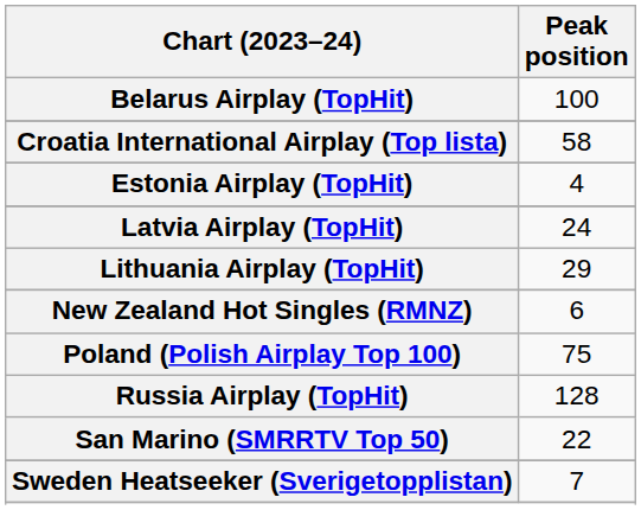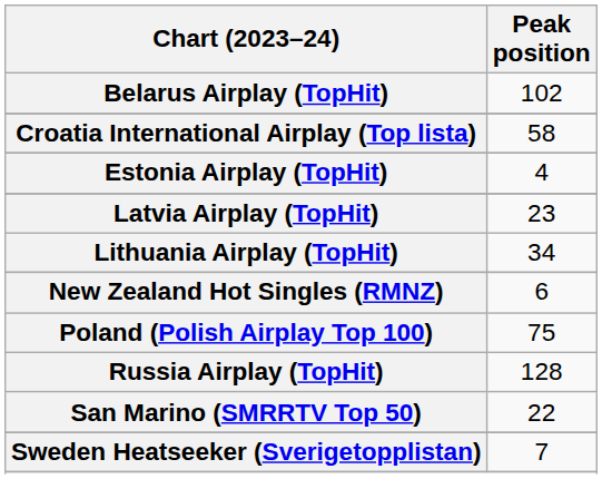 <table class="wikitable sortable plainrowheaders" style="text-align:center">
 <tr>
 <th scope="col">Chart (2023–24)</th>
 <th scope="col">Peak<br>position</th>
 </tr>
 <tr>
 <th scope="row">Belarus Airplay (<a href='#'>TopHit</a>)</th>
-<td>100</td>
+<td>102</td>
 </tr>
 <tr>
 </tr>
 <tr>
 </tr>
 <tr>
 </tr>
 <tr>
 <th scope="row">Croatia International Airplay (<a href='#'>Top lista</a>)</th>
 <td>58</td>
 </tr>
 <tr>
 </tr>
 <tr>
 <th scope="row">Estonia Airplay (<a href='#'>TopHit</a>)</th>
 <td>4</td>
 </tr>
 <tr>
 </tr>
 <tr>
 </tr>
 <tr>
 <th scope="row">Latvia Airplay (<a href='#'>TopHit</a>)</th>
-<td>24</td>
+<td>23</td>
 </tr>
 <tr>
 <th scope="row">Lithuania Airplay (<a href='#'>TopHit</a>)</th>
-<td>29</td>
+<td>34</td>
 </tr>
 <tr>
 </tr>
 <tr>
 </tr>
 <tr>
 <th scope="row">New Zealand Hot Singles (<a href='#'>RMNZ</a>)</th>
 <td>6</td>
 </tr>
 <tr>
 <th scope="row">Poland (<a href='#'>Polish Airplay Top 100</a>)</th>
 <td>75</td>
 </tr>
 <tr>
 <th scope="row">Russia Airplay (<a href='#'>TopHit</a>)</th>
 <td>128</td>
 </tr>
 <tr>
 <th scope="row">San Marino (<a href='#'>SMRRTV Top 50</a>)</th>
 <td>22</td>
 </tr>
 <tr>
 </tr>
 <tr>
 <th scope="row">Sweden Heatseeker (<a href='#'>Sverigetopplistan</a>)</th>
 <td>7</td>
 </tr>
 <tr>
 </tr>
 <tr>
 </tr>
 <tr>
 </tr>
 </table>
